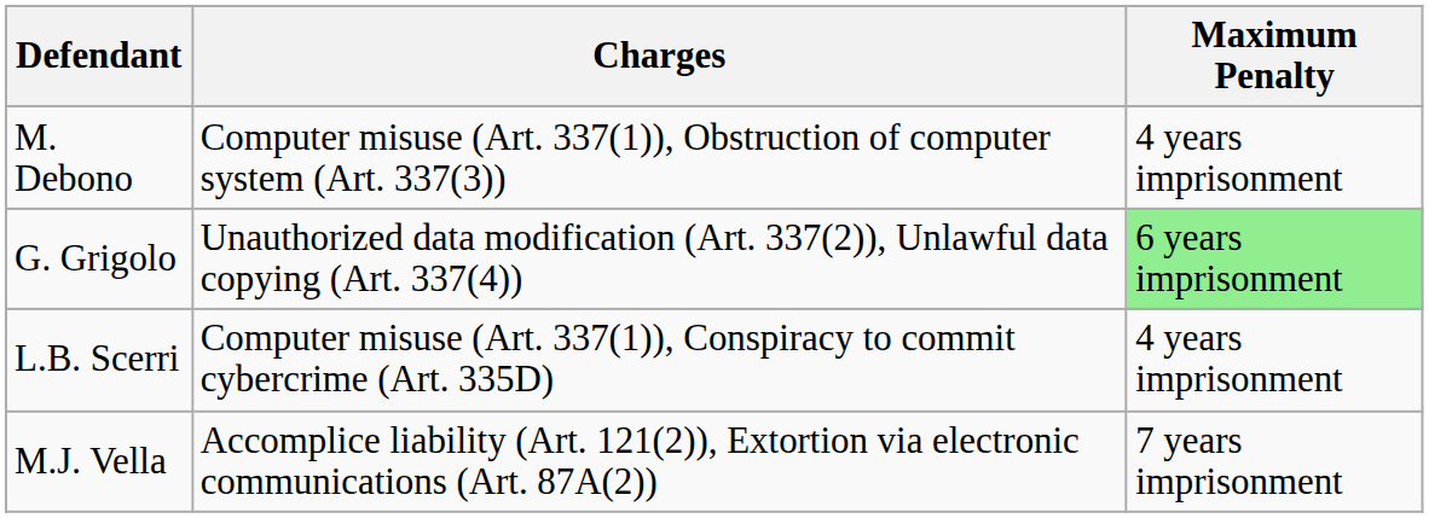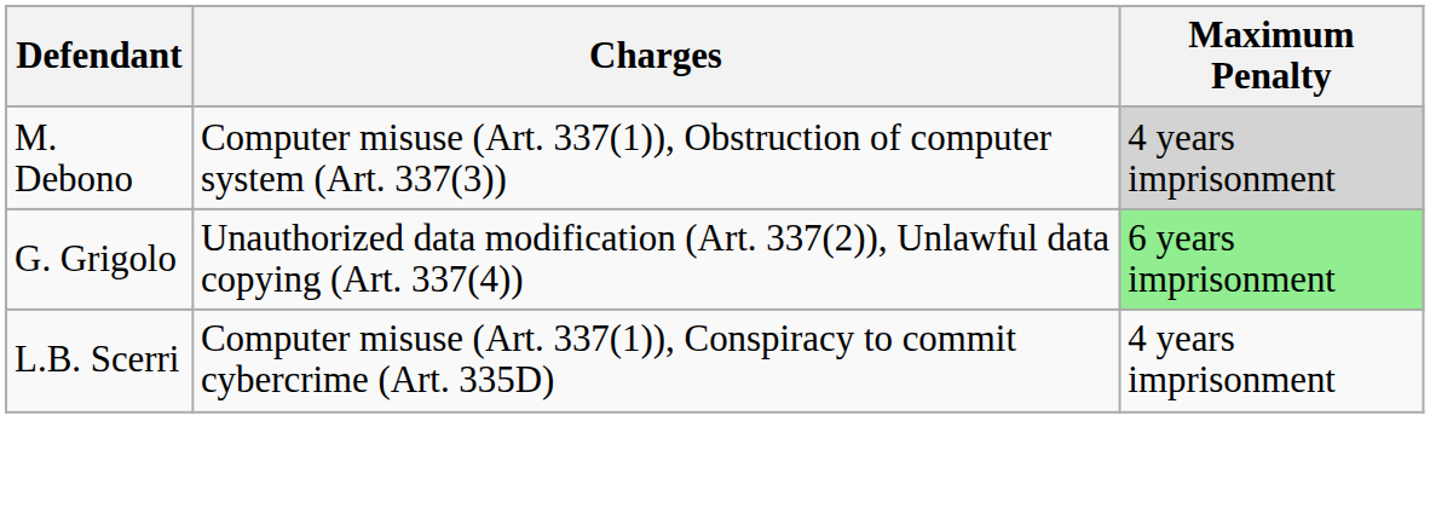 <table class="wikitable">
 <tr>
 <th>Defendant</th>
 <th>Charges</th>
 <th>Maximum Penalty</th>
 </tr>
 <tr>
 <td>M. Debono</td>
 <td>Computer misuse (Art. 337(1)), Obstruction of computer system (Art. 337(3))</td>
-<td>4 years imprisonment</td>
+<td style="background: lightgrey;">4 years imprisonment</td>
 </tr>
 <tr>
 <td>G. Grigolo</td>
 <td>Unauthorized data modification (Art. 337(2)), Unlawful data copying (Art. 337(4))</td>
 <td style="background: lightgreen;">6 years imprisonment</td>
 </tr>
 <tr>
 <td>L.B. Scerri</td>
 <td>Computer misuse (Art. 337(1)), Conspiracy to commit cybercrime (Art. 335D)</td>
 <td>4 years imprisonment</td>
 </tr>
-<tr>
-<td>M.J. Vella</td>
-<td>Accomplice liability (Art. 121(2)), Extortion via electronic communications (Art. 87A(2))</td>
-<td>7 years imprisonment</td>
-</tr>
 </table>
